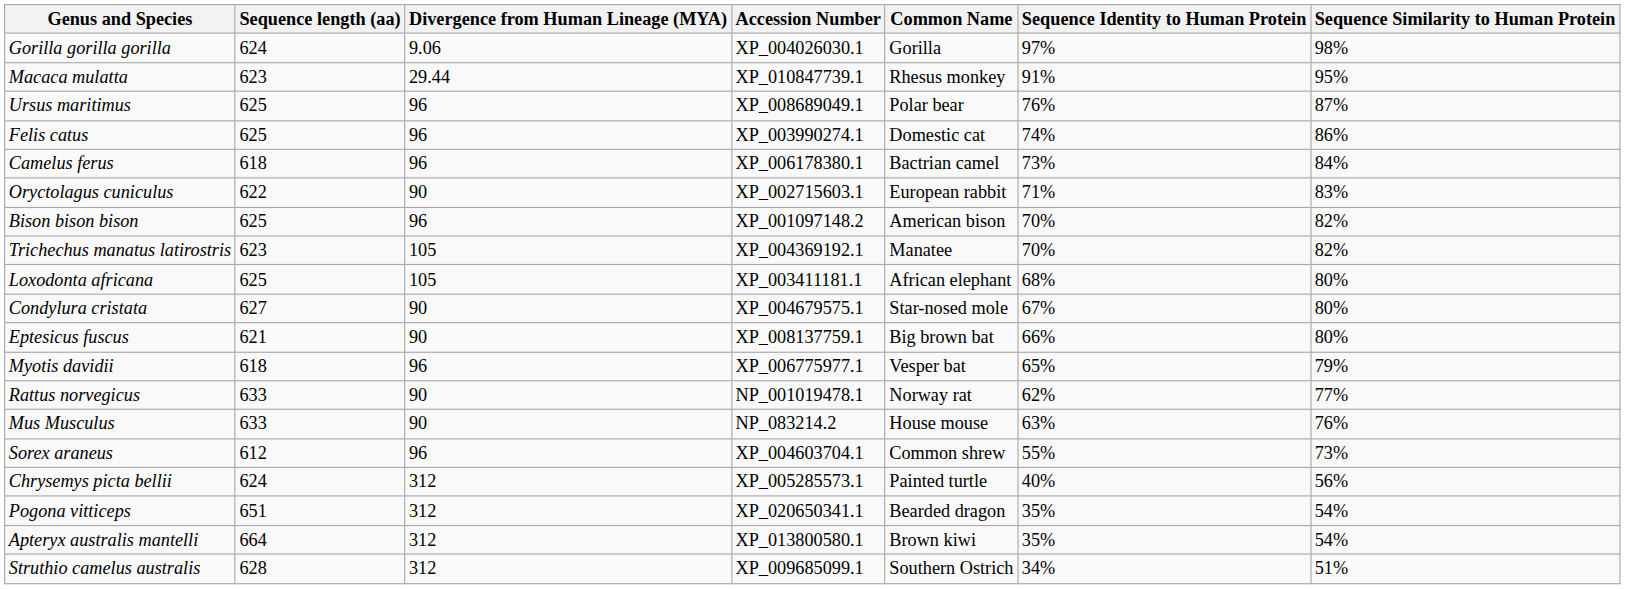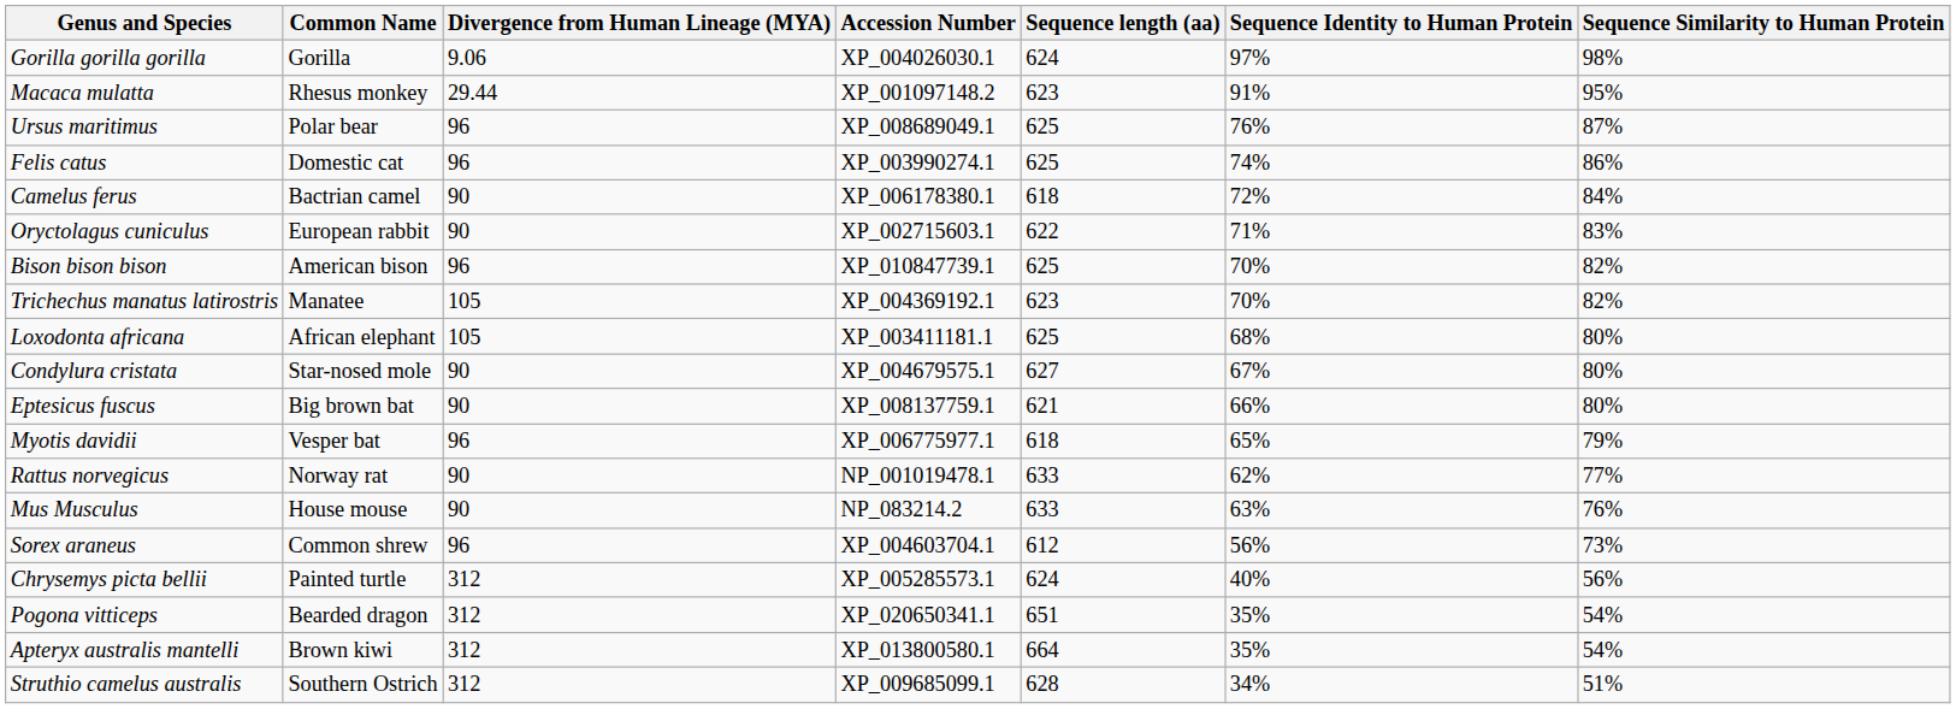 <table class="wikitable">
 <tr>
 <th>Genus and Species</th>
-<th><strong>Sequence length (aa)</strong></th>
+<th>Common Name</th>
 <th>Divergence from Human Lineage (MYA)</th>
 <th>Accession Number</th>
-<th>Common Name</th>
+<th><strong>Sequence length (aa)</strong></th>
 <th><strong>Sequence Identity to Human Protein</strong></th>
 <th><strong>Sequence Similarity to Human Protein</strong></th>
 </tr>
 <tr>
 <td><em>Gorilla gorilla gorilla</em></td>
-<td>624</td>
+<td>Gorilla</td>
 <td>9.06</td>
 <td>XP_004026030.1</td>
-<td>Gorilla</td>
+<td>624</td>
 <td>97%</td>
 <td>98%</td>
 </tr>
 <tr>
 <td><em>Macaca mulatta</em></td>
+<td>Rhesus monkey</td>
+<td>29.44</td>
+<td>XP_001097148.2</td>
 <td>623</td>
-<td>29.44</td>
-<td>XP_010847739.1</td>
-<td>Rhesus monkey</td>
 <td>91%</td>
 <td>95%</td>
 </tr>
 <tr>
 <td><em>Ursus maritimus</em></td>
-<td>625</td>
+<td>Polar bear</td>
 <td>96</td>
 <td>XP_008689049.1</td>
-<td>Polar bear</td>
+<td>625</td>
 <td>76%</td>
 <td>87%</td>
 </tr>
 <tr>
 <td><em>Felis catus</em></td>
-<td>625</td>
+<td>Domestic cat</td>
 <td>96</td>
 <td>XP_003990274.1</td>
-<td>Domestic cat</td>
+<td>625</td>
 <td>74%</td>
 <td>86%</td>
 </tr>
 <tr>
 <td><em>Camelus ferus</em></td>
+<td>Bactrian camel</td>
+<td>90</td>
+<td>XP_006178380.1</td>
 <td>618</td>
-<td>96</td>
-<td>XP_006178380.1</td>
-<td>Bactrian camel</td>
-<td>73%</td>
+<td>72%</td>
 <td>84%</td>
 </tr>
 <tr>
 <td><em>Oryctolagus cuniculus</em></td>
-<td>622</td>
+<td>European rabbit</td>
 <td>90</td>
 <td>XP_002715603.1</td>
-<td>European rabbit</td>
+<td>622</td>
 <td>71%</td>
 <td>83%</td>
 </tr>
 <tr>
 <td><em>Bison bison bison</em></td>
+<td>American bison</td>
+<td>96</td>
+<td>XP_010847739.1</td>
 <td>625</td>
-<td>96</td>
-<td>XP_001097148.2</td>
-<td>American bison</td>
 <td>70%</td>
 <td>82%</td>
 </tr>
 <tr>
 <td><em>Trichechus manatus latirostris</em></td>
-<td>623</td>
+<td>Manatee</td>
 <td>105</td>
 <td>XP_004369192.1</td>
-<td>Manatee</td>
+<td>623</td>
 <td>70%</td>
 <td>82%</td>
 </tr>
 <tr>
 <td><em>Loxodonta africana</em></td>
-<td>625</td>
+<td>African elephant</td>
 <td>105</td>
 <td>XP_003411181.1</td>
-<td>African elephant</td>
+<td>625</td>
 <td>68%</td>
 <td>80%</td>
 </tr>
 <tr>
 <td><em>Condylura cristata</em></td>
-<td>627</td>
+<td>Star-nosed mole</td>
 <td>90</td>
 <td>XP_004679575.1</td>
-<td>Star-nosed mole</td>
+<td>627</td>
 <td>67%</td>
 <td>80%</td>
 </tr>
 <tr>
 <td><em>Eptesicus fuscus</em></td>
-<td>621</td>
+<td>Big brown bat</td>
 <td>90</td>
 <td>XP_008137759.1</td>
-<td>Big brown bat</td>
+<td>621</td>
 <td>66%</td>
 <td>80%</td>
 </tr>
 <tr>
 <td><em>Myotis davidii</em></td>
-<td>618</td>
+<td>Vesper bat</td>
 <td>96</td>
 <td>XP_006775977.1</td>
-<td>Vesper bat</td>
+<td>618</td>
 <td>65%</td>
 <td>79%</td>
 </tr>
 <tr>
 <td><em>Rattus norvegicus</em></td>
-<td>633</td>
+<td>Norway rat</td>
 <td>90</td>
 <td>NP_001019478.1</td>
-<td>Norway rat</td>
+<td>633</td>
 <td>62%</td>
 <td>77%</td>
 </tr>
 <tr>
 <td><em>Mus Musculus</em></td>
-<td>633</td>
+<td>House mouse</td>
 <td>90</td>
 <td>NP_083214.2</td>
-<td>House mouse</td>
+<td>633</td>
 <td>63%</td>
 <td>76%</td>
 </tr>
 <tr>
 <td><em>Sorex araneus</em></td>
-<td>612</td>
+<td>Common shrew</td>
 <td>96</td>
 <td>XP_004603704.1</td>
-<td>Common shrew</td>
-<td>55%</td>
+<td>612</td>
+<td>56%</td>
 <td>73%</td>
 </tr>
 <tr>
 <td><em>Chrysemys picta bellii</em></td>
-<td>624</td>
+<td>Painted turtle</td>
 <td>312</td>
 <td>XP_005285573.1</td>
-<td>Painted turtle</td>
+<td>624</td>
 <td>40%</td>
 <td>56%</td>
 </tr>
 <tr>
 <td><em>Pogona vitticeps</em></td>
-<td>651</td>
+<td>Bearded dragon</td>
 <td>312</td>
 <td>XP_020650341.1</td>
-<td>Bearded dragon</td>
+<td>651</td>
 <td>35%</td>
 <td>54%</td>
 </tr>
 <tr>
 <td><em>Apteryx australis mantelli</em></td>
-<td>664</td>
+<td>Brown kiwi</td>
 <td>312</td>
 <td>XP_013800580.1</td>
-<td>Brown kiwi</td>
+<td>664</td>
 <td>35%</td>
 <td>54%</td>
 </tr>
 <tr>
 <td><em>Struthio camelus australis</em></td>
-<td>628</td>
+<td>Southern Ostrich</td>
 <td>312</td>
 <td>XP_009685099.1</td>
-<td>Southern Ostrich</td>
+<td>628</td>
 <td>34%</td>
 <td>51%</td>
 </tr>
 </table>
